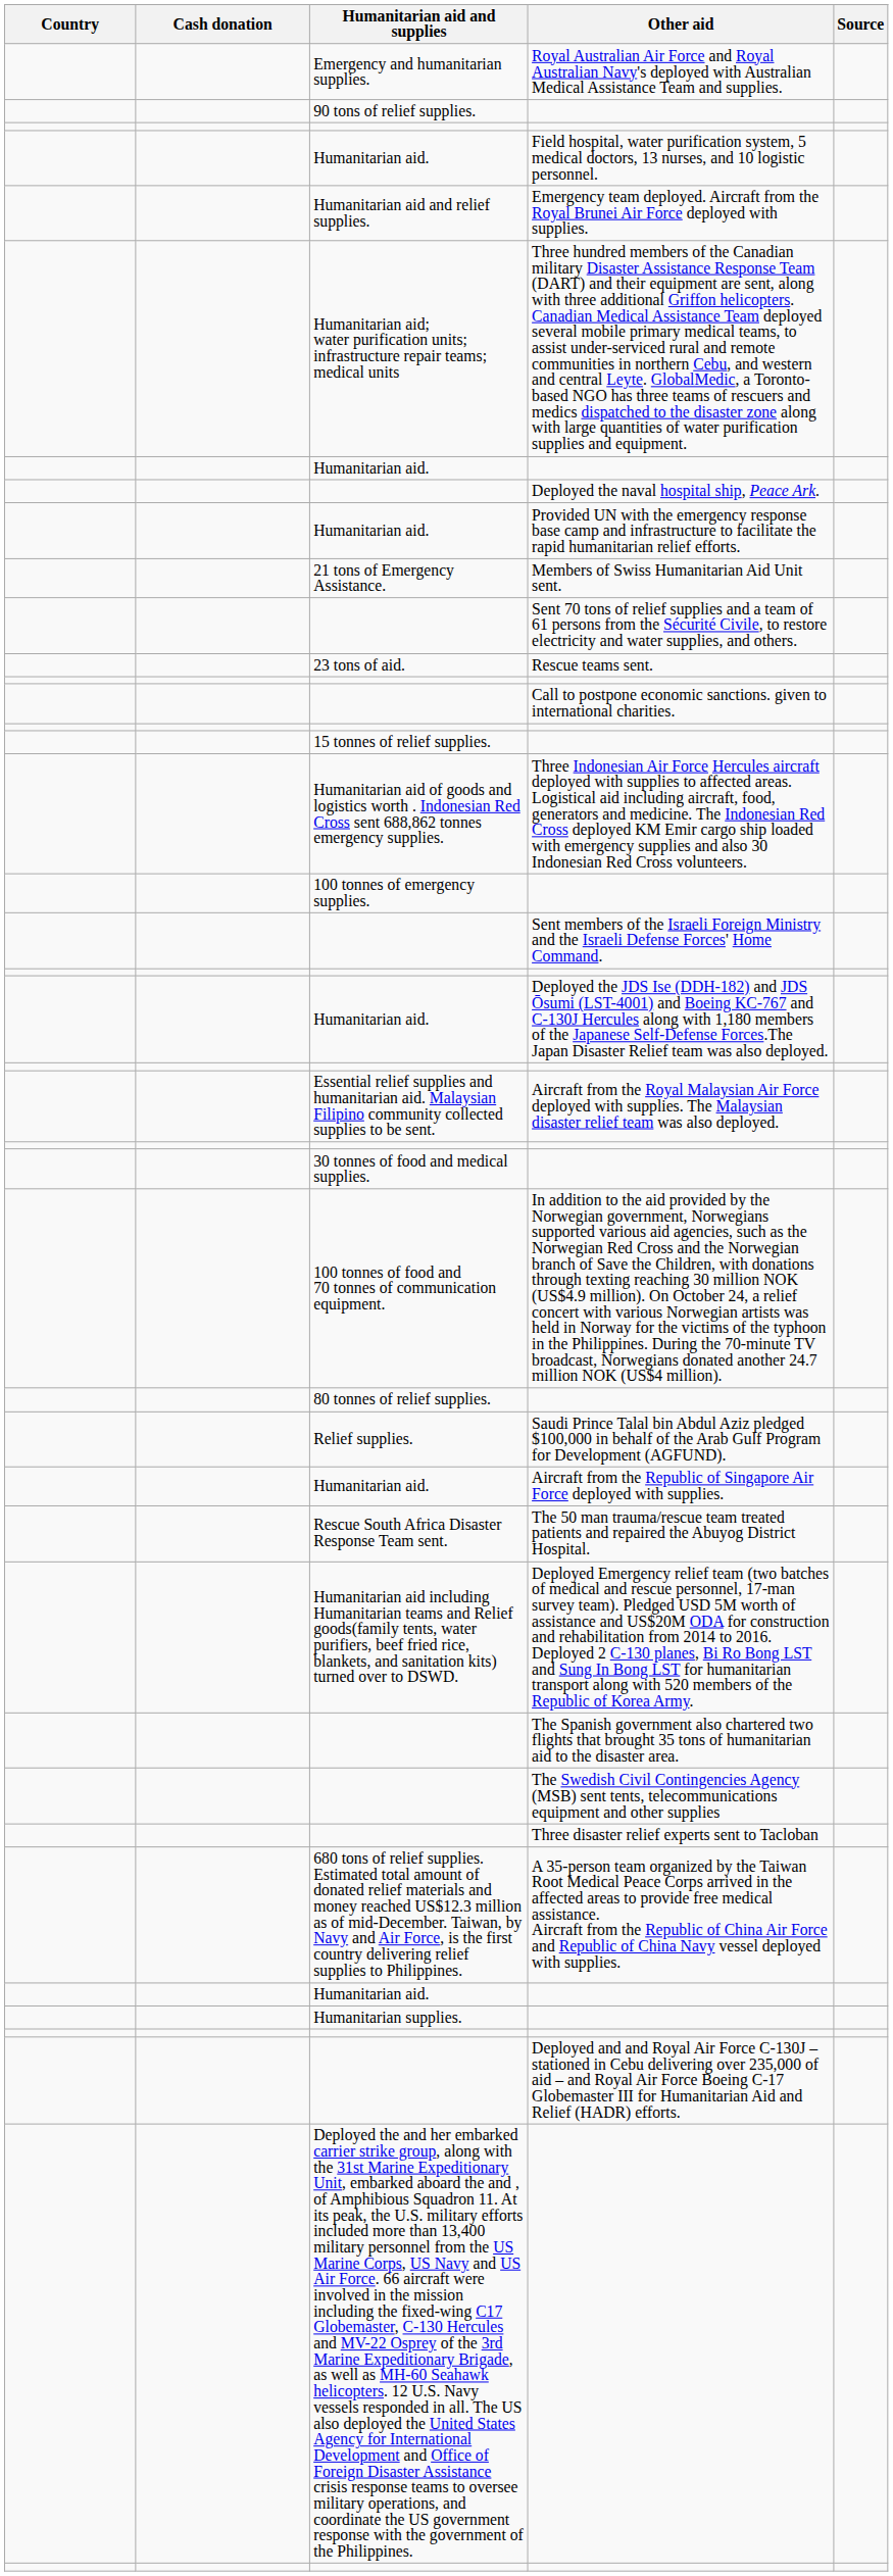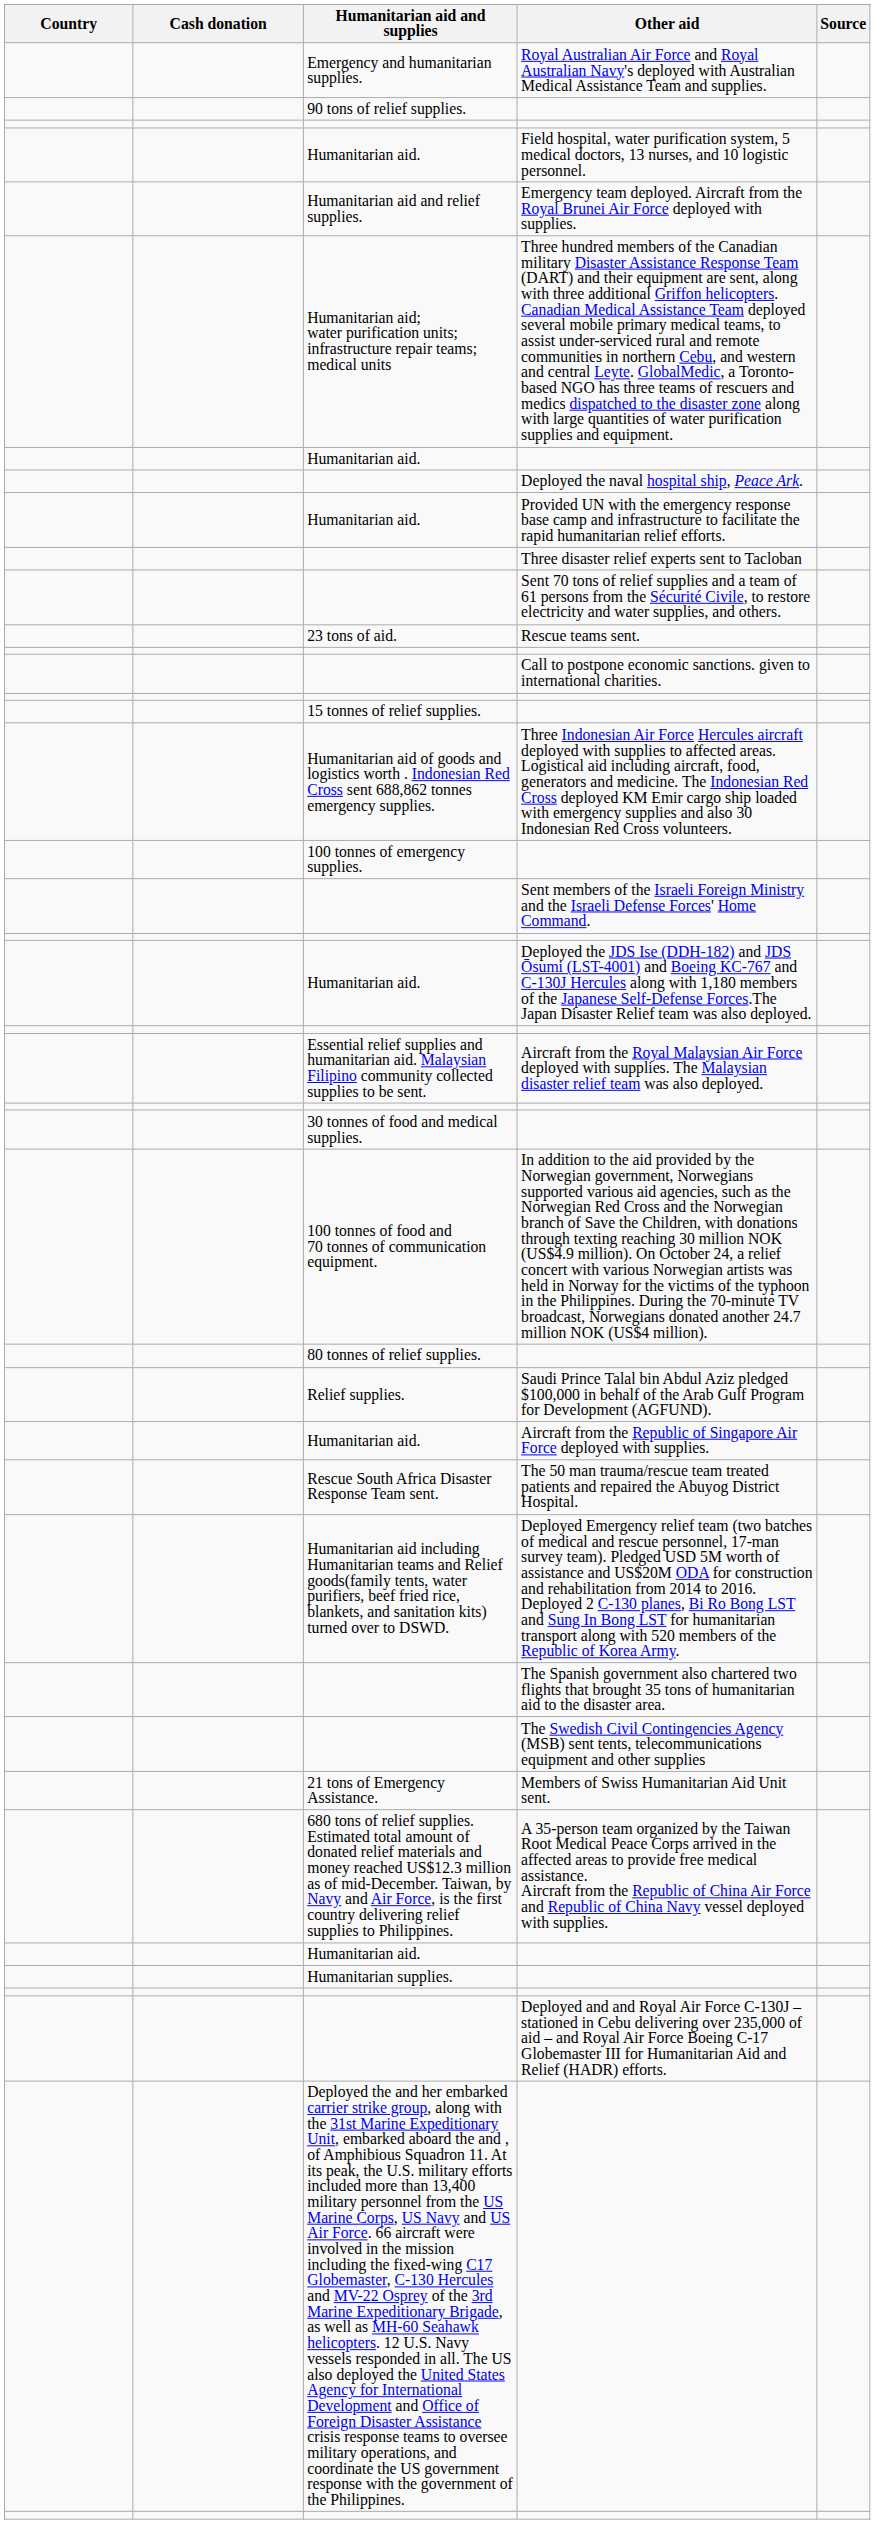 <table class="wikitable sortable" style="text-align:left; line-height:16px; width:100%;">
 <tr>
 </tr>
 <tr>
 <th scope="col" style="width:15%;">Country</th>
 <th scope="col" style="width:20%;">Cash donation<br><small></small></th>
 <th scope="col" style="width:25%;">Humanitarian aid and supplies</th>
 <th scope="col" style="width:35%;">Other aid</th>
 <th scope="col" style="width:05%;">Source</th>
 </tr>
 <tr>
 <td></td>
 <td></td>
 <td>Emergency and humanitarian supplies.</td>
 <td><a href='#'>Royal Australian Air Force</a> and <a href='#'>Royal Australian Navy</a>'s  deployed with Australian Medical Assistance Team and supplies.</td>
 <td style="text-align:center;"><br></td>
 </tr>
 <tr>
 <td></td>
 <td></td>
 <td>90 tons of relief supplies.</td>
 <td></td>
 <td style="text-align:center;"></td>
 </tr>
 <tr>
 <td></td>
 <td></td>
 <td></td>
 <td></td>
 <td style="text-align:center;"></td>
 </tr>
 <tr>
 <td></td>
 <td></td>
 <td>Humanitarian aid.</td>
 <td>Field hospital, water purification system, 5 medical doctors, 13 nurses, and 10 logistic personnel.</td>
 <td style="text-align:center;"></td>
 </tr>
 <tr>
 <td></td>
 <td></td>
 <td>Humanitarian aid and relief supplies.</td>
 <td>Emergency team deployed. Aircraft from the <a href='#'>Royal Brunei Air Force</a> deployed with supplies.</td>
 <td style="text-align:center;"></td>
 </tr>
 <tr>
 <td></td>
 <td></td>
 <td>Humanitarian aid;<br>water purification units;<br>infrastructure repair teams;<br>medical units</td>
 <td>Three hundred members of the Canadian military <a href='#'>Disaster Assistance Response Team</a> (DART) and their equipment are sent, along with three additional <a href='#'>Griffon helicopters</a>. <a href='#'>Canadian Medical Assistance Team</a> deployed several mobile primary medical teams, to assist under-serviced rural and remote communities in northern <a href='#'>Cebu</a>, and western and central <a href='#'>Leyte</a>. <a href='#'>GlobalMedic</a>, a Toronto-based NGO has three teams of rescuers and medics <a href='#'>dispatched to the disaster zone</a> along with large quantities of water purification supplies and equipment.</td>
 <td style="text-align:center;"><br><br></td>
 </tr>
 <tr>
 <td></td>
 <td></td>
 <td>Humanitarian aid.</td>
 <td></td>
 <td style="text-align:center;"></td>
 </tr>
 <tr>
 <td></td>
 <td></td>
 <td></td>
 <td>Deployed the naval <a href='#'>hospital ship</a>, <em><a href='#'>Peace Ark</a></em>.</td>
 <td style="text-align:center;"></td>
 </tr>
 <tr>
 <td></td>
 <td></td>
 <td>Humanitarian aid.</td>
 <td>Provided UN with the emergency response base camp and infrastructure to facilitate the rapid humanitarian relief efforts.</td>
 <td style="text-align:center;"></td>
 </tr>
 <tr>
 <td></td>
 <td></td>
-<td>21 tons of Emergency Assistance.</td>
-<td>Members of Swiss Humanitarian Aid Unit sent.</td>
+<td></td>
+<td>Three disaster relief experts sent to Tacloban</td>
 <td style="text-align:center;"></td>
 </tr>
 <tr>
 <td></td>
 <td></td>
 <td></td>
 <td>Sent 70 tons of relief supplies and a team of 61 persons from the <a href='#'>Sécurité Civile</a>, to restore electricity and water supplies, and others.</td>
 <td style="text-align:center;"></td>
 </tr>
 <tr>
 <td></td>
 <td></td>
 <td>23 tons of aid.</td>
 <td>Rescue teams sent.</td>
 <td style="text-align:center;"></td>
 </tr>
 <tr>
 <td></td>
 <td></td>
 <td></td>
 <td></td>
 <td style="text-align:center;"></td>
 </tr>
 <tr>
 <td></td>
 <td></td>
 <td></td>
 <td>Call to postpone economic sanctions.  given to international charities.</td>
 <td style="text-align:center;"><br></td>
 </tr>
 <tr>
 <td></td>
 <td></td>
 <td></td>
 <td></td>
 <td style="text-align:center;"></td>
 </tr>
 <tr>
 <td></td>
 <td></td>
 <td>15 tonnes of relief supplies.</td>
 <td></td>
 <td style="text-align:center;"></td>
 </tr>
 <tr>
 <td></td>
 <td></td>
 <td>Humanitarian aid of goods and logistics worth . <a href='#'>Indonesian Red Cross</a> sent 688,862 tonnes emergency supplies.</td>
 <td>Three <a href='#'>Indonesian Air Force</a> <a href='#'>Hercules aircraft</a> deployed with supplies to affected areas. Logistical aid including aircraft, food, generators and medicine. The <a href='#'>Indonesian Red Cross</a> deployed KM Emir cargo ship loaded with emergency supplies and also 30 Indonesian Red Cross volunteers.</td>
 <td style="text-align:center;"><br></td>
 </tr>
 <tr>
 <td></td>
 <td></td>
 <td>100 tonnes of emergency supplies.</td>
 <td></td>
 <td style="text-align:center;"></td>
 </tr>
 <tr>
 <td></td>
 <td></td>
 <td></td>
 <td>Sent members of the <a href='#'>Israeli Foreign Ministry</a> and the <a href='#'>Israeli Defense Forces</a>' <a href='#'>Home Command</a>.</td>
 <td style="text-align:center;"></td>
 </tr>
 <tr>
 <td></td>
 <td></td>
 <td></td>
 <td></td>
 <td style="text-align:center;"></td>
 </tr>
 <tr>
 <td></td>
 <td></td>
 <td>Humanitarian aid.</td>
 <td>Deployed the <a href='#'>JDS Ise (DDH-182)</a> and <a href='#'>JDS Ōsumi (LST-4001)</a> and <a href='#'>Boeing KC-767</a> and <a href='#'>C-130J Hercules</a> along with 1,180 members of the <a href='#'>Japanese Self-Defense Forces</a>.The Japan Disaster Relief team was also deployed.</td>
 <td style="text-align:center;"><br><br></td>
 </tr>
 <tr>
 <td></td>
 <td></td>
 <td></td>
 <td></td>
 <td style="text-align:center;"></td>
 </tr>
 <tr>
 <td></td>
 <td></td>
 <td>Essential relief supplies and humanitarian aid. <a href='#'>Malaysian Filipino</a> community collected supplies to be sent.</td>
 <td>Aircraft from the <a href='#'>Royal Malaysian Air Force</a> deployed with supplies. The <a href='#'>Malaysian disaster relief team</a> was also deployed.</td>
 <td style="text-align:center;"><br><br></td>
 </tr>
 <tr>
 <td></td>
 <td></td>
 <td></td>
 <td></td>
 <td style="text-align:center;"></td>
 </tr>
 <tr>
 <td></td>
 <td></td>
 <td>30 tonnes of food and medical supplies.</td>
 <td></td>
 <td style="text-align:center;"></td>
 </tr>
 <tr>
 <td></td>
 <td></td>
 <td>100 tonnes of food and 70 tonnes of communication equipment.</td>
 <td>In addition to the aid provided by the Norwegian government, Norwegians supported various aid agencies, such as the Norwegian Red Cross and the Norwegian branch of Save the Children, with donations through texting reaching 30 million NOK (US$4.9 million). On October 24, a relief concert with various Norwegian artists was held in Norway for the victims of the typhoon in the Philippines. During the 70-minute TV broadcast, Norwegians donated another 24.7 million NOK (US$4 million).</td>
 <td style="text-align:center;"><br><br><br></td>
 </tr>
 <tr>
 <td></td>
 <td></td>
 <td>80 tonnes of relief supplies.</td>
 <td></td>
 <td style="text-align:center;"></td>
 </tr>
 <tr>
 <td></td>
 <td></td>
 <td>Relief supplies.</td>
 <td>Saudi Prince Talal bin Abdul Aziz pledged $100,000 in behalf of the Arab Gulf Program for Development (AGFUND).</td>
 <td style="text-align:center;"><br></td>
 </tr>
 <tr>
 <td></td>
 <td></td>
 <td>Humanitarian aid.</td>
 <td>Aircraft from the <a href='#'>Republic of Singapore Air Force</a> deployed with supplies.</td>
 <td style="text-align:center;"></td>
 </tr>
 <tr>
 <td></td>
 <td></td>
 <td>Rescue South Africa Disaster Response Team sent.</td>
 <td>The 50 man trauma/rescue team treated patients and repaired the Abuyog District Hospital.</td>
 <td style="text-align:center;"></td>
 </tr>
 <tr>
 <td></td>
 <td></td>
 <td>Humanitarian aid including Humanitarian teams and Relief goods(family tents, water purifiers, beef fried rice, blankets, and sanitation kits) turned over to DSWD.</td>
 <td>Deployed Emergency relief team (two batches of medical and rescue personnel, 17-man survey team). Pledged USD 5M worth of assistance and US$20M <a href='#'>ODA</a> for construction and rehabilitation from 2014 to 2016. Deployed 2 <a href='#'>C-130 planes</a>, <a href='#'>Bi Ro Bong LST</a> and <a href='#'>Sung In Bong LST</a> for humanitarian transport along with 520 members of the <a href='#'>Republic of Korea Army</a>.</td>
 <td style="text-align:center;"><br></td>
 </tr>
 <tr>
 <td></td>
 <td></td>
 <td></td>
 <td>The Spanish government also chartered two flights that brought 35 tons of humanitarian aid to the disaster area.</td>
 <td style="text-align:center;"></td>
 </tr>
 <tr>
 <td></td>
 <td></td>
 <td></td>
 <td>The <a href='#'>Swedish Civil Contingencies Agency</a> (MSB) sent tents, telecommunications equipment and other supplies</td>
 <td style="text-align:center;"></td>
 </tr>
 <tr>
 <td></td>
 <td></td>
-<td></td>
-<td>Three disaster relief experts sent to Tacloban</td>
+<td>21 tons of Emergency Assistance.</td>
+<td>Members of Swiss Humanitarian Aid Unit sent.</td>
 <td style="text-align:center;"></td>
 </tr>
 <tr>
 <td></td>
 <td></td>
 <td>680 tons of relief supplies. Estimated total amount of donated relief materials and money reached US$12.3 million as of mid-December. Taiwan, by <a href='#'>Navy</a> and <a href='#'>Air Force</a>, is the first country delivering relief supplies to Philippines.</td>
 <td>A 35-person team organized by the Taiwan Root Medical Peace Corps arrived in the affected areas to provide free medical assistance.<br>Aircraft from the <a href='#'>Republic of China Air Force</a> and <a href='#'>Republic of China Navy</a> vessel deployed with supplies.</td>
 <td style="text-align:center;"></td>
 </tr>
 <tr>
 <td></td>
 <td></td>
 <td>Humanitarian aid.</td>
 <td></td>
 <td style="text-align:center;"></td>
 </tr>
 <tr>
 <td></td>
 <td></td>
 <td>Humanitarian supplies.</td>
 <td></td>
 <td style="text-align:center;"></td>
 </tr>
 <tr>
 <td></td>
 <td></td>
 <td></td>
 <td></td>
 <td style="text-align:center;"></td>
 </tr>
 <tr>
 <td></td>
 <td></td>
 <td></td>
 <td>Deployed  and  and Royal Air Force C-130J – stationed in Cebu delivering over 235,000 of aid – and Royal Air Force Boeing C-17 Globemaster III for Humanitarian Aid and Relief (HADR) efforts.</td>
 <td style="text-align:center;"><br></td>
 </tr>
 <tr>
 <td></td>
 <td></td>
 <td>Deployed the  and her embarked <a href='#'>carrier strike group</a>, along with the <a href='#'>31st Marine Expeditionary Unit</a>, embarked aboard the  and , of Amphibious Squadron 11. At its peak, the U.S. military efforts included more than 13,400 military personnel from the <a href='#'>US Marine Corps</a>, <a href='#'>US Navy</a> and <a href='#'>US Air Force</a>. 66 aircraft were involved in the mission including the fixed-wing <a href='#'>C17 Globemaster</a>, <a href='#'>C-130 Hercules</a> and <a href='#'>MV-22 Osprey</a> of the <a href='#'>3rd Marine Expeditionary Brigade</a>, as well as <a href='#'>MH-60 Seahawk helicopters</a>. 12 U.S. Navy vessels responded in all. The US also deployed the <a href='#'>United States Agency for International Development</a> and <a href='#'>Office of Foreign Disaster Assistance</a> crisis response teams to oversee military operations, and coordinate the US government response with the government of the Philippines.</td>
 <td></td>
 <td style="text-align:center;"><br></td>
 </tr>
 <tr>
 <td></td>
 <td></td>
 <td></td>
 <td></td>
 <td style="text-align:center;"></td>
 </tr>
 </table>
